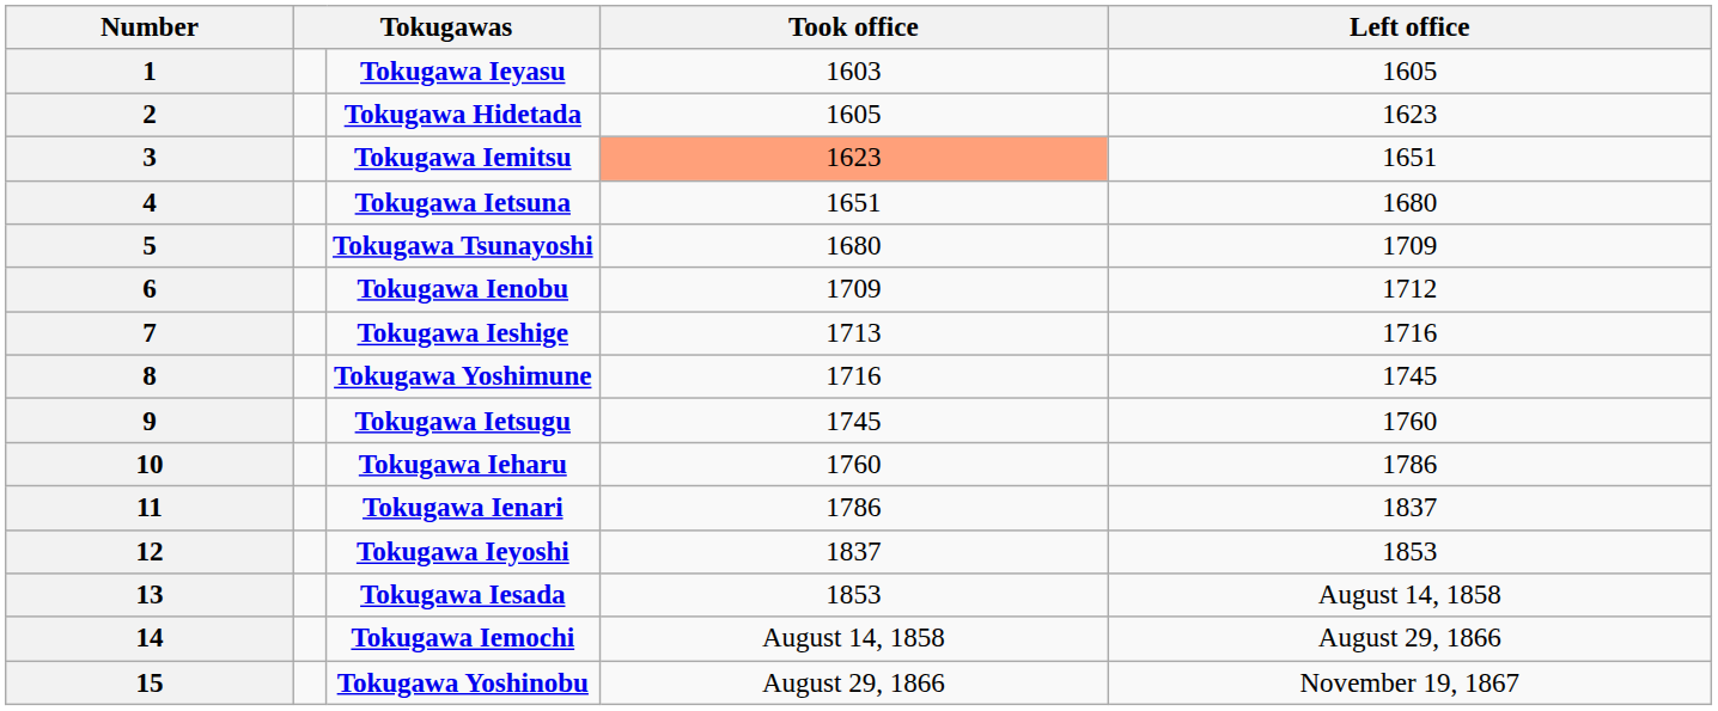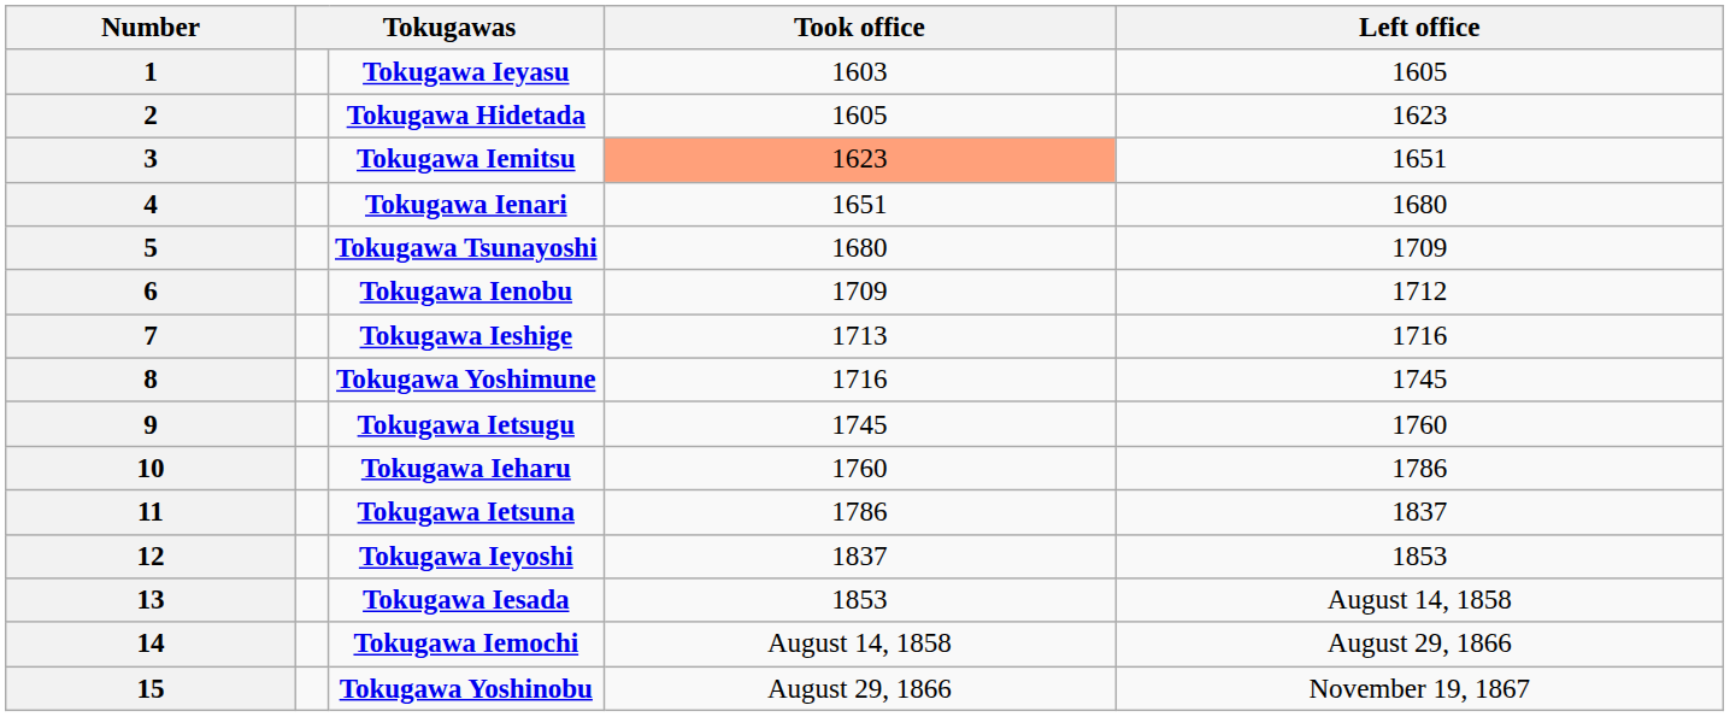 <table class="wikitable" style="text-align: center;">
 <tr>
 <th scope="col">Number</th>
 <th scope="col" colspan="2">Tokugawas</th>
 <th scope="col">Took office</th>
 <th scope="col">Left office</th>
 </tr>
 <tr>
 <th>1</th>
 <td></td>
 <td style="width:16%;"><strong><a href='#'>Tokugawa Ieyasu</a></strong></td>
 <td>1603</td>
 <td>1605</td>
 </tr>
 <tr>
 <th>2</th>
 <td></td>
 <td style="width:16%;"><strong><a href='#'>Tokugawa Hidetada</a></strong></td>
 <td>1605</td>
 <td>1623</td>
 </tr>
 <tr>
 <th>3</th>
 <td></td>
 <td style="width:16%;"><strong><a href='#'>Tokugawa Iemitsu</a></strong></td>
 <td style="background: lightsalmon;">1623</td>
 <td>1651</td>
 </tr>
 <tr>
 <th>4</th>
 <td></td>
-<td style="width:16%;"><strong><a href='#'>Tokugawa Ietsuna</a></strong></td>
+<td><strong><a href='#'>Tokugawa Ienari</a></strong></td>
 <td>1651</td>
 <td>1680</td>
 </tr>
 <tr>
 <th>5</th>
 <td></td>
 <td style="width:16%;"><strong><a href='#'>Tokugawa Tsunayoshi</a></strong></td>
 <td>1680</td>
 <td>1709</td>
 </tr>
 <tr>
 <th>6</th>
 <td></td>
 <td style="width:16%;"><strong><a href='#'>Tokugawa Ienobu</a></strong></td>
 <td>1709</td>
 <td>1712</td>
 </tr>
 <tr>
 <th>7</th>
 <td></td>
 <td><strong><a href='#'>Tokugawa Ieshige</a></strong></td>
 <td>1713</td>
 <td>1716</td>
 </tr>
 <tr>
 <th>8</th>
 <td></td>
 <td><strong><a href='#'>Tokugawa Yoshimune</a></strong></td>
 <td>1716</td>
 <td>1745</td>
 </tr>
 <tr>
 <th>9</th>
 <td></td>
 <td style="width:16%;"><strong><a href='#'>Tokugawa Ietsugu</a></strong></td>
 <td>1745</td>
 <td>1760</td>
 </tr>
 <tr>
 <th>10</th>
 <td></td>
 <td><strong><a href='#'>Tokugawa Ieharu</a></strong></td>
 <td>1760</td>
 <td>1786</td>
 </tr>
 <tr>
 <th>11</th>
 <td></td>
-<td><strong><a href='#'>Tokugawa Ienari</a></strong></td>
+<td style="width:16%;"><strong><a href='#'>Tokugawa Ietsuna</a></strong></td>
 <td>1786</td>
 <td>1837</td>
 </tr>
 <tr>
 <th>12</th>
 <td></td>
 <td><strong><a href='#'>Tokugawa Ieyoshi</a></strong></td>
 <td>1837</td>
 <td>1853</td>
 </tr>
 <tr>
 <th>13</th>
 <td></td>
 <td><strong><a href='#'>Tokugawa Iesada</a></strong></td>
 <td>1853</td>
 <td>August 14, 1858</td>
 </tr>
 <tr>
 <th>14</th>
 <td></td>
 <td><strong><a href='#'>Tokugawa Iemochi</a></strong></td>
 <td>August 14, 1858</td>
 <td>August 29, 1866</td>
 </tr>
 <tr>
 <th>15</th>
 <td></td>
 <td><strong><a href='#'>Tokugawa Yoshinobu</a></strong></td>
 <td>August 29, 1866</td>
 <td>November 19, 1867</td>
 </tr>
 </table>
